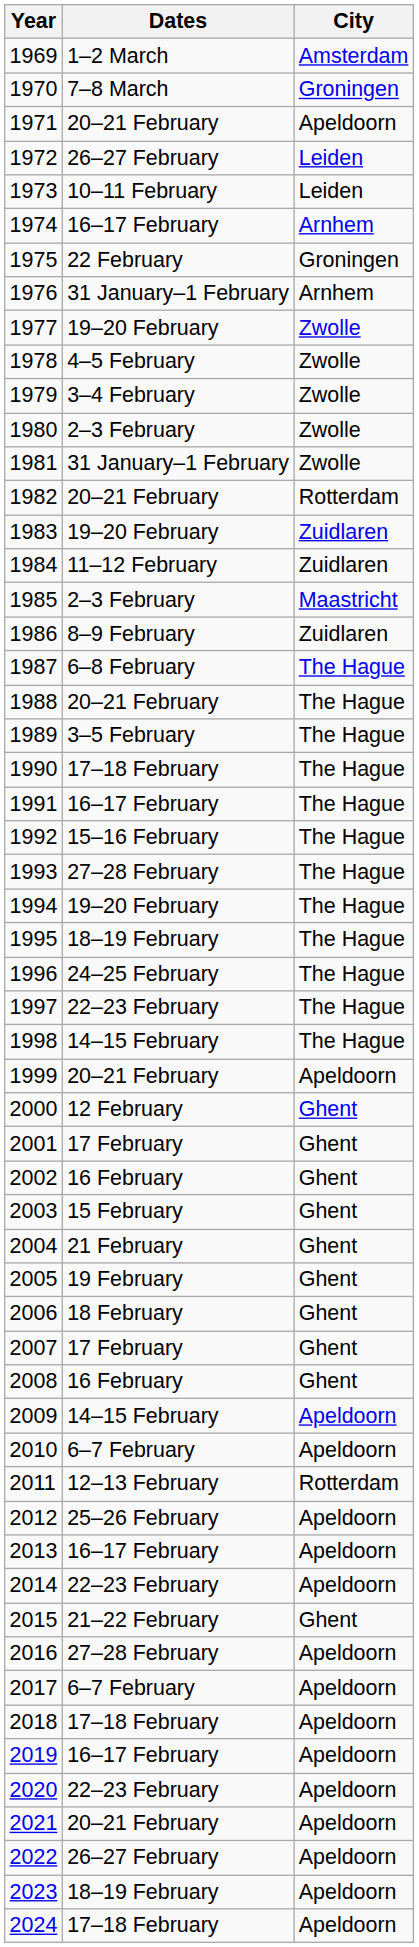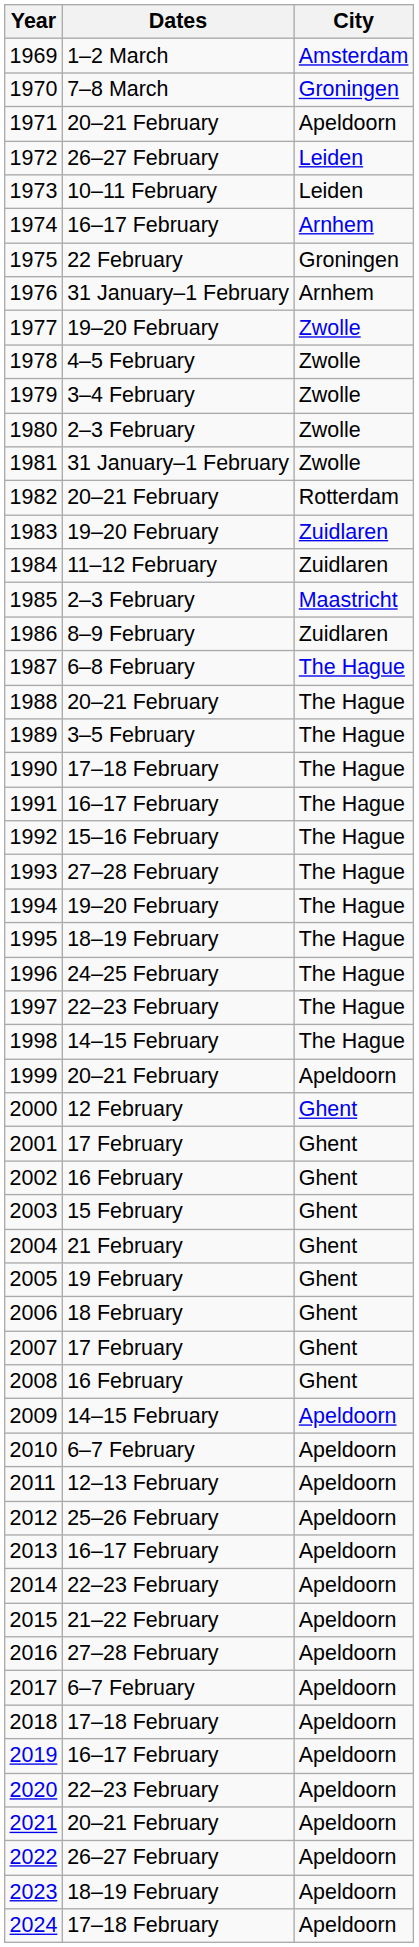 <table class="wikitable">
 <tr>
 <th>Year</th>
 <th>Dates</th>
 <th>City</th>
 </tr>
 <tr>
 <td>1969</td>
 <td>1–2 March</td>
 <td><a href='#'>Amsterdam</a></td>
 </tr>
 <tr>
 <td>1970</td>
 <td>7–8 March</td>
 <td><a href='#'>Groningen</a></td>
 </tr>
 <tr>
 <td>1971</td>
 <td>20–21 February</td>
 <td>Apeldoorn</td>
 </tr>
 <tr>
 <td>1972</td>
 <td>26–27 February</td>
 <td><a href='#'>Leiden</a></td>
 </tr>
 <tr>
 <td>1973</td>
 <td>10–11 February</td>
 <td>Leiden</td>
 </tr>
 <tr>
 <td>1974</td>
 <td>16–17 February</td>
 <td><a href='#'>Arnhem</a></td>
 </tr>
 <tr>
 <td>1975</td>
 <td>22 February</td>
 <td>Groningen</td>
 </tr>
 <tr>
 <td>1976</td>
 <td>31 January–1 February</td>
 <td>Arnhem</td>
 </tr>
 <tr>
 <td>1977</td>
 <td>19–20 February</td>
 <td><a href='#'>Zwolle</a></td>
 </tr>
 <tr>
 <td>1978</td>
 <td>4–5 February</td>
 <td>Zwolle</td>
 </tr>
 <tr>
 <td>1979</td>
 <td>3–4 February</td>
 <td>Zwolle</td>
 </tr>
 <tr>
 <td>1980</td>
 <td>2–3 February</td>
 <td>Zwolle</td>
 </tr>
 <tr>
 <td>1981</td>
 <td>31 January–1 February</td>
 <td>Zwolle</td>
 </tr>
 <tr>
 <td>1982</td>
 <td>20–21 February</td>
 <td>Rotterdam</td>
 </tr>
 <tr>
 <td>1983</td>
 <td>19–20 February</td>
 <td><a href='#'>Zuidlaren</a></td>
 </tr>
 <tr>
 <td>1984</td>
 <td>11–12 February</td>
 <td>Zuidlaren</td>
 </tr>
 <tr>
 <td>1985</td>
 <td>2–3 February</td>
 <td><a href='#'>Maastricht</a></td>
 </tr>
 <tr>
 <td>1986</td>
 <td>8–9 February</td>
 <td>Zuidlaren</td>
 </tr>
 <tr>
 <td>1987</td>
 <td>6–8 February</td>
 <td><a href='#'>The Hague</a></td>
 </tr>
 <tr>
 <td>1988</td>
 <td>20–21 February</td>
 <td>The Hague</td>
 </tr>
 <tr>
 <td>1989</td>
 <td>3–5 February</td>
 <td>The Hague</td>
 </tr>
 <tr>
 <td>1990</td>
 <td>17–18 February</td>
 <td>The Hague</td>
 </tr>
 <tr>
 <td>1991</td>
 <td>16–17 February</td>
 <td>The Hague</td>
 </tr>
 <tr>
 <td>1992</td>
 <td>15–16 February</td>
 <td>The Hague</td>
 </tr>
 <tr>
 <td>1993</td>
 <td>27–28 February</td>
 <td>The Hague</td>
 </tr>
 <tr>
 <td>1994</td>
 <td>19–20 February</td>
 <td>The Hague</td>
 </tr>
 <tr>
 <td>1995</td>
 <td>18–19 February</td>
 <td>The Hague</td>
 </tr>
 <tr>
 <td>1996</td>
 <td>24–25 February</td>
 <td>The Hague</td>
 </tr>
 <tr>
 <td>1997</td>
 <td>22–23 February</td>
 <td>The Hague</td>
 </tr>
 <tr>
 <td>1998</td>
 <td>14–15 February</td>
 <td>The Hague</td>
 </tr>
 <tr>
 <td>1999</td>
 <td>20–21 February</td>
 <td>Apeldoorn</td>
 </tr>
 <tr>
 <td>2000</td>
 <td>12 February</td>
 <td><a href='#'>Ghent</a></td>
 </tr>
 <tr>
 <td>2001</td>
 <td>17 February</td>
 <td>Ghent</td>
 </tr>
 <tr>
 <td>2002</td>
 <td>16 February</td>
 <td>Ghent</td>
 </tr>
 <tr>
 <td>2003</td>
 <td>15 February</td>
 <td>Ghent</td>
 </tr>
 <tr>
 <td>2004</td>
 <td>21 February</td>
 <td>Ghent</td>
 </tr>
 <tr>
 <td>2005</td>
 <td>19 February</td>
 <td>Ghent</td>
 </tr>
 <tr>
 <td>2006</td>
 <td>18 February</td>
 <td>Ghent</td>
 </tr>
 <tr>
 <td>2007</td>
 <td>17 February</td>
 <td>Ghent</td>
 </tr>
 <tr>
 <td>2008</td>
 <td>16 February</td>
 <td>Ghent</td>
 </tr>
 <tr>
 <td>2009</td>
 <td>14–15 February</td>
 <td><a href='#'>Apeldoorn</a></td>
 </tr>
 <tr>
 <td>2010</td>
 <td>6–7 February</td>
 <td>Apeldoorn</td>
 </tr>
 <tr>
 <td>2011</td>
 <td>12–13 February</td>
-<td>Rotterdam</td>
+<td>Apeldoorn</td>
 </tr>
 <tr>
 <td>2012</td>
 <td>25–26 February</td>
 <td>Apeldoorn</td>
 </tr>
 <tr>
 <td>2013</td>
 <td>16–17 February</td>
 <td>Apeldoorn</td>
 </tr>
 <tr>
 <td>2014</td>
 <td>22–23 February</td>
 <td>Apeldoorn</td>
 </tr>
 <tr>
 <td>2015</td>
 <td>21–22 February</td>
-<td>Ghent</td>
+<td>Apeldoorn</td>
 </tr>
 <tr>
 <td>2016</td>
 <td>27–28 February</td>
 <td>Apeldoorn</td>
 </tr>
 <tr>
 <td>2017</td>
 <td>6–7 February</td>
 <td>Apeldoorn</td>
 </tr>
 <tr>
 <td>2018</td>
 <td>17–18 February</td>
 <td>Apeldoorn</td>
 </tr>
 <tr>
 <td><a href='#'>2019</a></td>
 <td>16–17 February</td>
 <td>Apeldoorn</td>
 </tr>
 <tr>
 <td><a href='#'>2020</a></td>
 <td>22–23 February</td>
 <td>Apeldoorn</td>
 </tr>
 <tr>
 <td><a href='#'>2021</a></td>
 <td>20–21 February</td>
 <td>Apeldoorn</td>
 </tr>
 <tr>
 <td><a href='#'>2022</a></td>
 <td>26–27 February</td>
 <td>Apeldoorn</td>
 </tr>
 <tr>
 <td><a href='#'>2023</a></td>
 <td>18–19 February</td>
 <td>Apeldoorn</td>
 </tr>
 <tr>
 <td><a href='#'>2024</a></td>
 <td>17–18 February</td>
 <td>Apeldoorn</td>
 </tr>
 </table>
